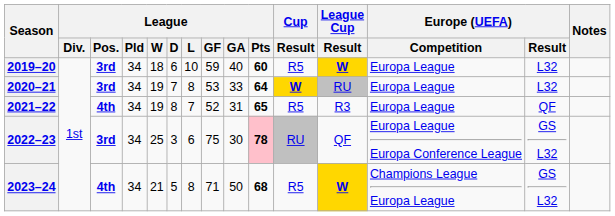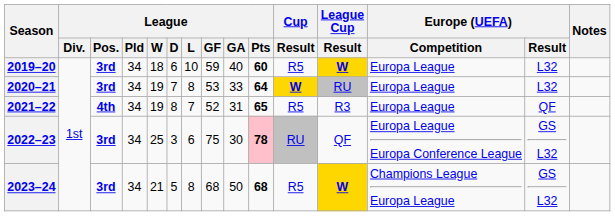 <table class="wikitable" style="font-size:90%; text-align: center">
 <tr>
 <th rowspan="2">Season</th>
 <th colspan="9">League</th>
 <th align=center><a href='#'>Cup</a></th>
 <th align=center><a href='#'>League Cup</a></th>
 <th colspan="2">Europe (<a href='#'>UEFA</a>)<br></th>
 <th rowspan="2">Notes</th>
 </tr>
 <tr>
 <th style="width:30px;">Div.</th>
 <th style="width:30px;">Pos.</th>
 <th>Pld</th>
 <th>W</th>
 <th>D</th>
 <th>L</th>
 <th>GF</th>
 <th>GA</th>
 <th>Pts</th>
 <th style="width:45px;">Result</th>
 <th style="width:45px;">Result</th>
 <th>Competition</th>
 <th style="width:45px;">Result<br></th>
 </tr>
 <tr>
 <th><a href='#'>2019–20</a></th>
 <td rowspan="5"><a href='#'>1st</a></td>
 <td><strong><a href='#'>3rd</a></strong></td>
 <td>34</td>
 <td>18</td>
 <td>6</td>
 <td>10</td>
 <td>59</td>
 <td>40</td>
 <td><strong>60</strong></td>
 <td><a href='#'>R5</a></td>
 <td bgcolor=gold><a href='#'><strong>W</strong></a></td>
 <td align="left"><a href='#'>Europa League</a></td>
 <td><a href='#'>L32</a></td>
 <td></td>
 </tr>
 <tr>
 <th><a href='#'>2020–21</a></th>
 <td><strong><a href='#'>3rd</a></strong></td>
 <td>34</td>
 <td>19</td>
 <td>7</td>
 <td>8</td>
 <td>53</td>
 <td>33</td>
 <td><strong>64</strong></td>
 <td bgcolor=gold><strong><a href='#'>W</a></strong></td>
 <td bgcolor=silver><a href='#'>RU</a></td>
 <td align="left"><a href='#'>Europa League</a></td>
 <td><a href='#'>L32</a></td>
 <td></td>
 </tr>
 <tr>
 <th><a href='#'>2021–22</a></th>
 <td><strong><a href='#'>4th</a></strong></td>
 <td>34</td>
 <td>19</td>
 <td>8</td>
 <td>7</td>
 <td>52</td>
 <td>31</td>
 <td><strong>65</strong></td>
 <td><a href='#'>R5</a></td>
 <td><a href='#'>R3</a></td>
 <td align="left"><a href='#'>Europa League</a></td>
 <td><a href='#'>QF</a></td>
 <td></td>
 </tr>
 <tr>
 <th><a href='#'>2022–23</a></th>
 <td><strong><a href='#'>3rd</a></strong></td>
 <td>34</td>
 <td>25</td>
 <td>3</td>
 <td>6</td>
 <td>75</td>
 <td>30</td>
 <td style="background: pink;"><strong>78</strong></td>
 <td bgcolor=silver><a href='#'>RU</a></td>
 <td><a href='#'>QF</a></td>
 <td align="left"><a href='#'>Europa League</a><hr><a href='#'>Europa Conference League</a></td>
 <td><a href='#'>GS</a><hr><a href='#'>L32</a></td>
 <td></td>
 </tr>
 <tr>
 <th><a href='#'>2023–24</a></th>
-<td><strong><a href='#'>4th</a></strong></td>
+<td><strong><a href='#'>3rd</a></strong></td>
 <td>34</td>
 <td>21</td>
 <td>5</td>
 <td>8</td>
-<td>71</td>
+<td>68</td>
 <td>50</td>
 <td><strong>68</strong></td>
 <td><a href='#'>R5</a></td>
 <td bgcolor=gold><strong><a href='#'>W</a></strong></td>
 <td align="left"><a href='#'>Champions League</a><hr><a href='#'>Europa League</a></td>
 <td><a href='#'>GS</a><hr><a href='#'>L32</a></td>
 <td></td>
 </tr>
 </table>
